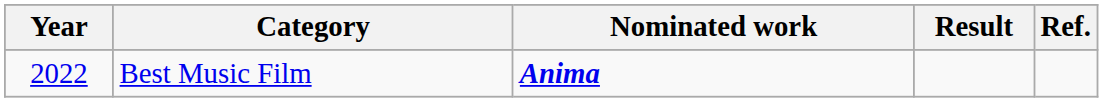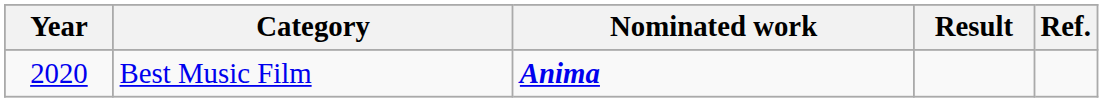 <table class=wikitable>
 <tr>
 <th scope="col" style="width:5em;">Year</th>
 <th scope="col" style="width:26em;">Category</th>
 <th scope="col" style="width:25em;">Nominated work</th>
 <th scope="col" style="width:5em;">Result</th>
 <th>Ref.</th>
 </tr>
 <tr>
-<td style="text-align:center;"><a href='#'>2022</a></td>
+<td style="text-align:center;"><a href='#'>2020</a></td>
 <td><a href='#'>Best Music Film</a></td>
 <td><strong><em><a href='#'>Anima</a></em></strong></td>
 <td></td>
 <td></td>
 </tr>
 </table>
